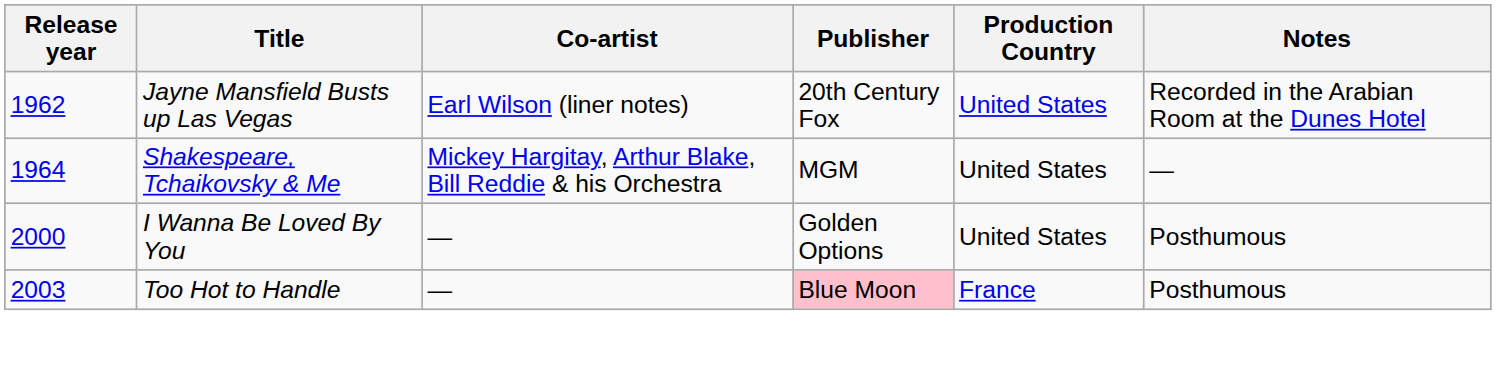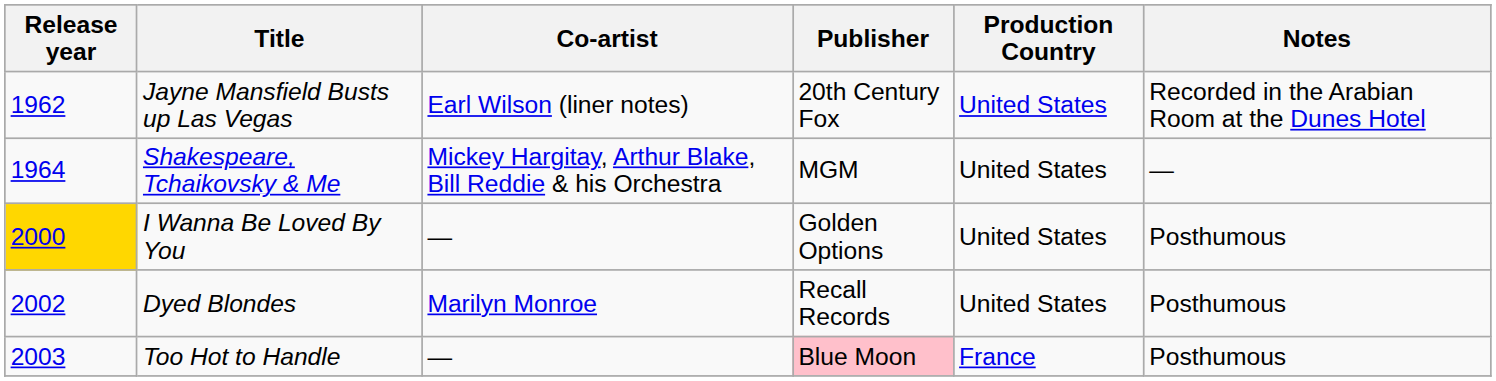 <table class="wikitable" style="font-size:90%;">
 <tr>
 <th>Release year</th>
 <th>Title</th>
 <th>Co-artist</th>
 <th>Publisher</th>
 <th>Production Country</th>
 <th>Notes</th>
 </tr>
 <tr>
 <td><a href='#'>1962</a></td>
 <td><em>Jayne Mansfield Busts up Las Vegas</em></td>
 <td><a href='#'>Earl Wilson</a> (liner notes)</td>
 <td>20th Century Fox</td>
 <td><a href='#'>United States</a></td>
 <td>Recorded in the Arabian Room at the <a href='#'>Dunes Hotel</a></td>
 </tr>
 <tr>
 <td><a href='#'>1964</a></td>
 <td><em><a href='#'>Shakespeare, Tchaikovsky & Me</a></em></td>
 <td><a href='#'>Mickey Hargitay</a>, <a href='#'>Arthur Blake</a>, <a href='#'>Bill Reddie</a> & his Orchestra</td>
 <td>MGM</td>
 <td>United States</td>
 <td>—</td>
 </tr>
 <tr>
-<td><a href='#'>2000</a></td>
+<td style="background: gold;"><a href='#'>2000</a></td>
 <td><em>I Wanna Be Loved By You</em></td>
 <td>—</td>
 <td>Golden Options</td>
+<td>United States</td>
+<td>Posthumous</td>
+</tr>
+<tr>
+<td><a href='#'>2002</a></td>
+<td><em>Dyed Blondes</em></td>
+<td><a href='#'>Marilyn Monroe</a></td>
+<td>Recall Records</td>
 <td>United States</td>
 <td>Posthumous</td>
 </tr>
 <tr>
 <td><a href='#'>2003</a></td>
 <td><em>Too Hot to Handle</em></td>
 <td>—</td>
 <td style="background: pink;">Blue Moon</td>
 <td><a href='#'>France</a></td>
 <td>Posthumous</td>
 </tr>
 </table>
